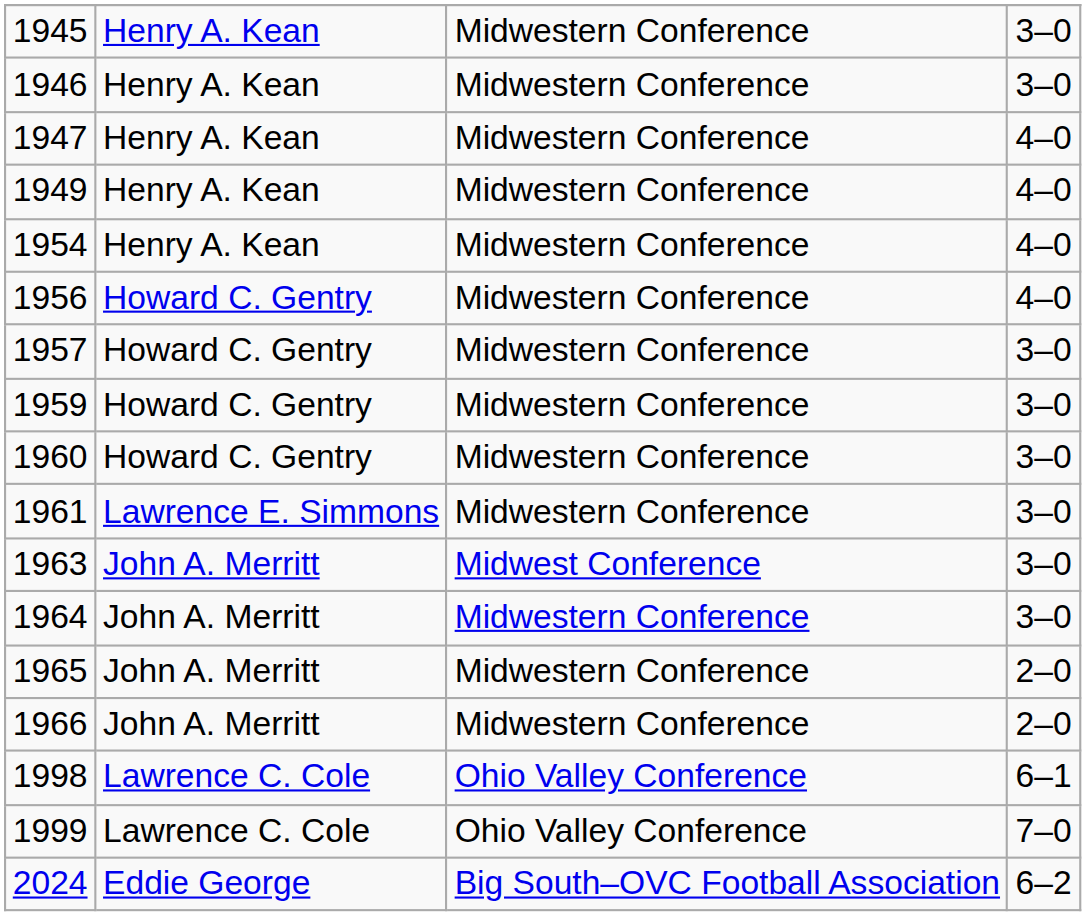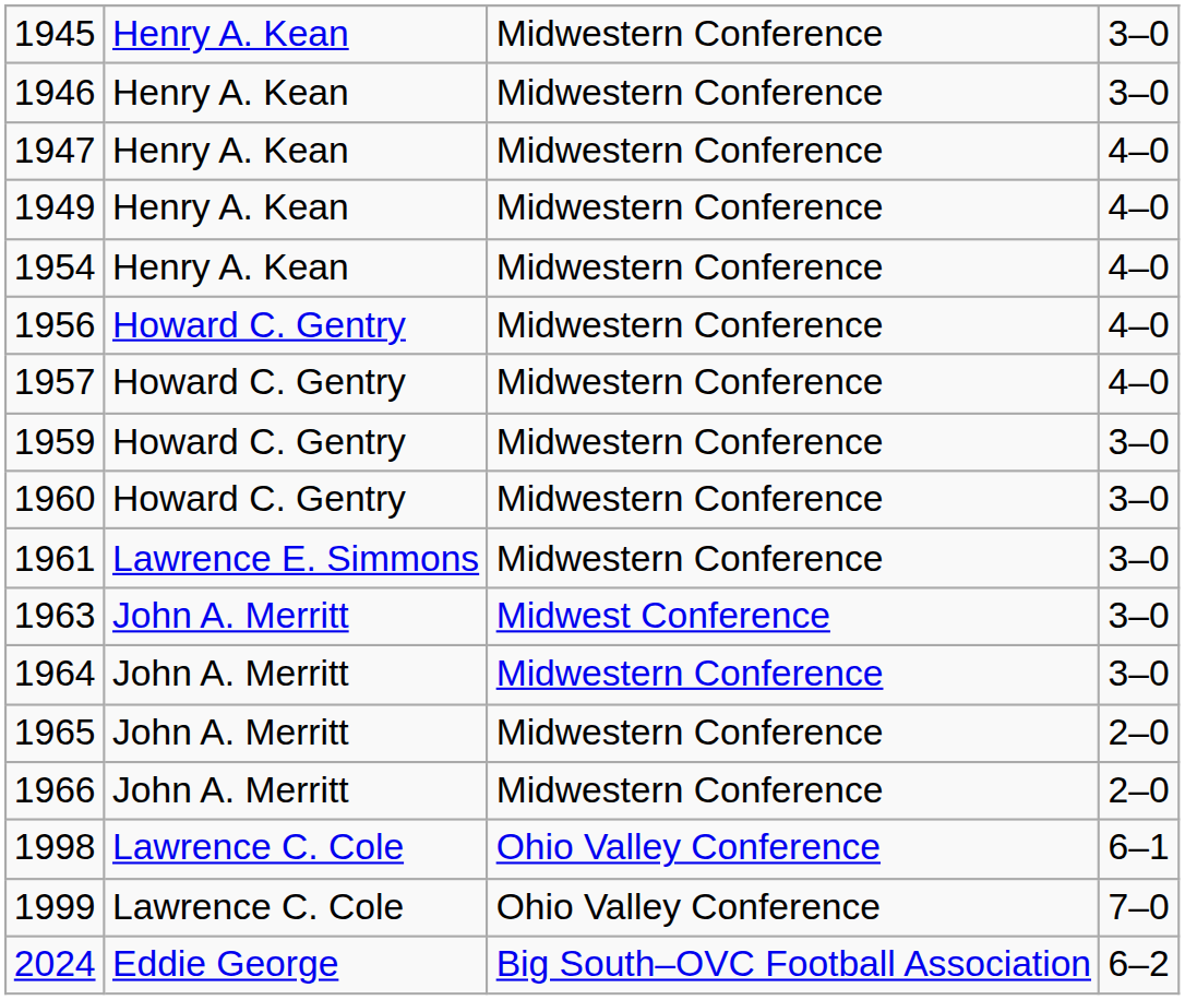 <table class="wikitable">
 <tr>
 </tr>
 <tr>
 <td>1945</td>
 <td><a href='#'>Henry A. Kean</a></td>
 <td>Midwestern Conference</td>
 <td>3–0</td>
 </tr>
 <tr>
 <td>1946</td>
 <td>Henry A. Kean</td>
 <td>Midwestern Conference</td>
 <td>3–0</td>
 </tr>
 <tr>
 <td>1947</td>
 <td>Henry A. Kean</td>
 <td>Midwestern Conference</td>
 <td>4–0</td>
 </tr>
 <tr>
 <td>1949</td>
 <td>Henry A. Kean</td>
 <td>Midwestern Conference</td>
 <td>4–0</td>
 </tr>
 <tr>
 <td>1954</td>
 <td>Henry A. Kean</td>
 <td>Midwestern Conference</td>
 <td>4–0</td>
 </tr>
 <tr>
 <td>1956</td>
 <td><a href='#'>Howard C. Gentry</a></td>
 <td>Midwestern Conference</td>
 <td>4–0</td>
 </tr>
 <tr>
 <td>1957</td>
 <td>Howard C. Gentry</td>
 <td>Midwestern Conference</td>
-<td>3–0</td>
+<td>4–0</td>
 </tr>
 <tr>
 <td>1959</td>
 <td>Howard C. Gentry</td>
 <td>Midwestern Conference</td>
 <td>3–0</td>
 </tr>
 <tr>
 <td>1960</td>
 <td>Howard C. Gentry</td>
 <td>Midwestern Conference</td>
 <td>3–0</td>
 </tr>
 <tr>
 <td>1961</td>
 <td><a href='#'>Lawrence E. Simmons</a></td>
 <td>Midwestern Conference</td>
 <td>3–0</td>
 </tr>
 <tr>
 <td>1963</td>
 <td><a href='#'>John A. Merritt</a></td>
 <td><a href='#'>Midwest Conference</a></td>
 <td>3–0</td>
 </tr>
 <tr>
 <td>1964</td>
 <td>John A. Merritt</td>
 <td><a href='#'>Midwestern Conference</a></td>
 <td>3–0</td>
 </tr>
 <tr>
 <td>1965</td>
 <td>John A. Merritt</td>
 <td>Midwestern Conference</td>
 <td>2–0</td>
 </tr>
 <tr>
 <td>1966</td>
 <td>John A. Merritt</td>
 <td>Midwestern Conference</td>
 <td>2–0</td>
 </tr>
 <tr>
 <td>1998</td>
 <td><a href='#'>Lawrence C. Cole</a></td>
 <td><a href='#'>Ohio Valley Conference</a></td>
 <td>6–1</td>
 </tr>
 <tr>
 <td>1999</td>
 <td>Lawrence C. Cole</td>
 <td>Ohio Valley Conference</td>
 <td>7–0</td>
 </tr>
 <tr>
 <td><a href='#'>2024</a></td>
 <td><a href='#'>Eddie George</a></td>
 <td><a href='#'>Big South–OVC Football Association</a></td>
 <td>6–2</td>
 </tr>
 </table>
